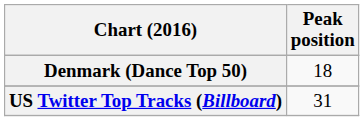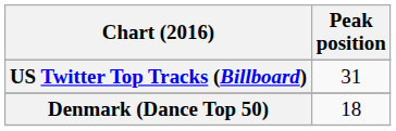 <table class="wikitable sortable plainrowheaders" style="text-align:center;">
 <tr>
 <th>Chart (2016)</th>
 <th>Peak<br>position</th>
+</tr>
+<tr>
+</tr>
+<tr>
+<th scope="row">US <a href='#'>Twitter Top Tracks</a> (<em><a href='#'>Billboard</a></em>)</th>
+<td>31</td>
+</tr>
+<tr>
 </tr>
 <tr>
 </tr>
 <tr>
 <th scope="row">Denmark (Dance Top 50)</th>
 <td>18</td>
 </tr>
 <tr>
 </tr>
-<tr>
-</tr>
-<tr>
-<th scope="row">US <a href='#'>Twitter Top Tracks</a> (<em><a href='#'>Billboard</a></em>)</th>
-<td>31</td>
-</tr>
-<tr>
-</tr>
 </table>
